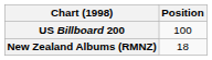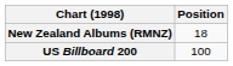 <table class="wikitable sortable plainrowheaders" style="text-align:center;">
 <tr>
 <th scope="column">Chart (1998)</th>
 <th scope="column">Position</th>
 </tr>
 <tr>
+<th scope="row">New Zealand Albums (RMNZ)</th>
+<td>18</td>
+</tr>
+<tr>
 <th scope="row">US <em>Billboard</em> 200</th>
 <td>100</td>
 </tr>
-<tr>
-<th scope="row">New Zealand Albums (RMNZ)</th>
-<td>18</td>
-</tr>
 </table>
